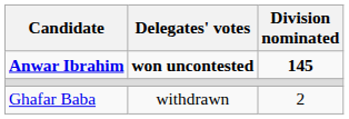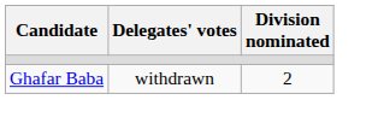 <table class=wikitable>
 <tr>
 <th>Candidate</th>
 <th>Delegates' votes</th>
 <th>Division<br>nominated</th>
-</tr>
-<tr>
-<td><strong><a href='#'>Anwar Ibrahim</a></strong></td>
-<td align=center><strong>won uncontested</strong></td>
-<td align=center><strong>145</strong></td>
 </tr>
 <tr>
 <td colspan=3 bgcolor=dcdcdc></td>
 </tr>
 <tr>
 <td><a href='#'>Ghafar Baba</a></td>
 <td align=center>withdrawn</td>
 <td align=center>2</td>
 </tr>
 </table>
